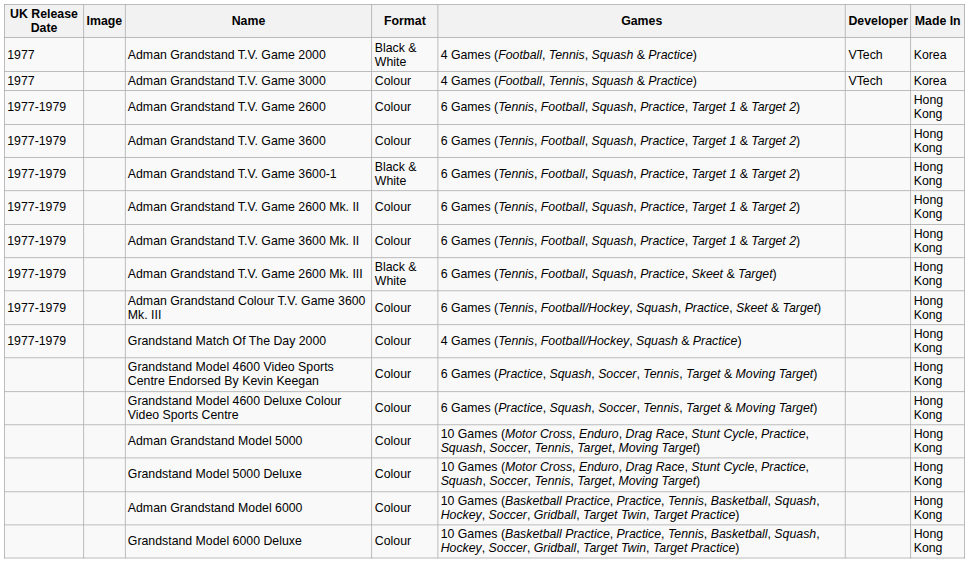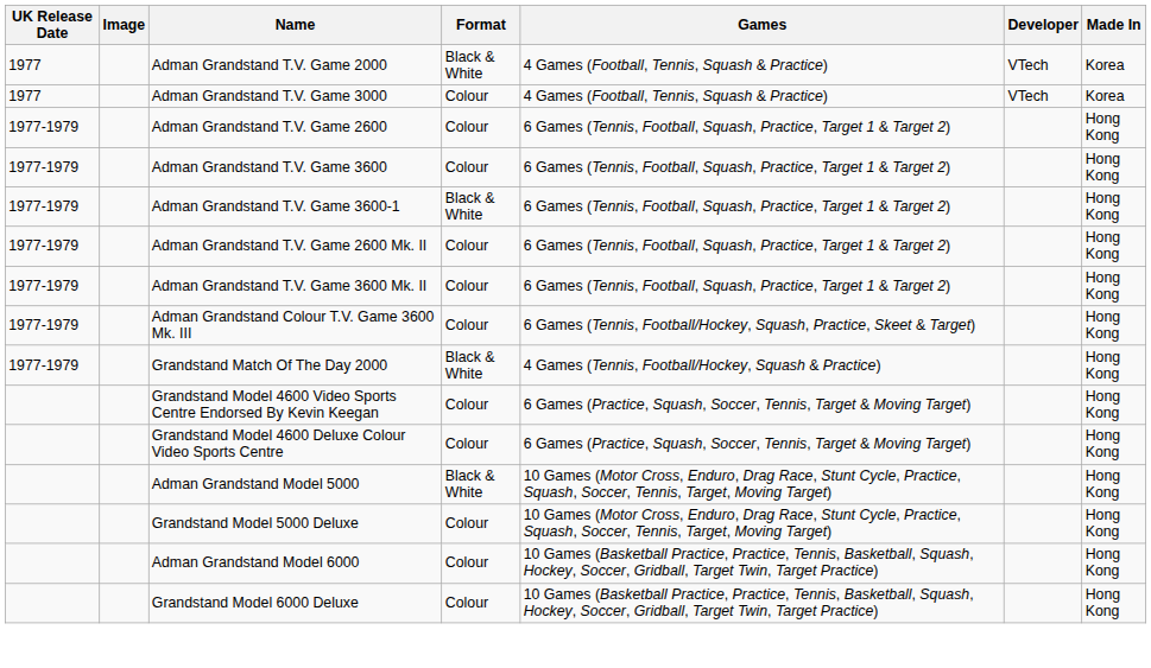 <table class="wikitable">
 <tr>
 <th>UK Release Date</th>
 <th>Image</th>
 <th>Name</th>
 <th>Format</th>
 <th>Games</th>
 <th>Developer</th>
 <th>Made In</th>
 </tr>
 <tr>
 <td>1977</td>
 <td></td>
 <td>Adman Grandstand T.V. Game 2000</td>
 <td>Black & White</td>
 <td>4 Games (<em>Football</em>, <em>Tennis</em>, <em>Squash</em> & <em>Practice</em>)</td>
 <td>VTech</td>
 <td>Korea</td>
 </tr>
 <tr>
 <td>1977</td>
 <td></td>
 <td>Adman Grandstand T.V. Game 3000</td>
 <td>Colour</td>
 <td>4 Games (<em>Football</em>, <em>Tennis</em>, <em>Squash</em> & <em>Practice</em>)</td>
 <td>VTech</td>
 <td>Korea</td>
 </tr>
 <tr>
 <td>1977-1979</td>
 <td></td>
 <td>Adman Grandstand T.V. Game 2600</td>
 <td>Colour</td>
 <td>6 Games (<em>Tennis</em>, <em>Football</em>, <em>Squash</em>, <em>Practice</em>, <em>Target 1</em> & <em>Target 2</em>)</td>
 <td></td>
 <td>Hong Kong</td>
 </tr>
 <tr>
 <td>1977-1979</td>
 <td></td>
 <td>Adman Grandstand T.V. Game 3600</td>
 <td>Colour</td>
 <td>6 Games (<em>Tennis</em>, <em>Football</em>, <em>Squash</em>, <em>Practice</em>, <em>Target 1</em> & <em>Target 2</em>)</td>
 <td></td>
 <td>Hong Kong</td>
 </tr>
 <tr>
 <td>1977-1979</td>
 <td></td>
 <td>Adman Grandstand T.V. Game 3600-1</td>
 <td>Black & White</td>
 <td>6 Games (<em>Tennis</em>, <em>Football</em>, <em>Squash</em>, <em>Practice</em>, <em>Target 1</em> & <em>Target 2</em>)</td>
 <td></td>
 <td>Hong Kong</td>
 </tr>
 <tr>
 <td>1977-1979</td>
 <td></td>
 <td>Adman Grandstand T.V. Game 2600 Mk. II</td>
 <td>Colour</td>
 <td>6 Games (<em>Tennis</em>, <em>Football</em>, <em>Squash</em>, <em>Practice</em>, <em>Target 1</em> & <em>Target 2</em>)</td>
 <td></td>
 <td>Hong Kong</td>
 </tr>
 <tr>
 <td>1977-1979</td>
 <td></td>
 <td>Adman Grandstand T.V. Game 3600 Mk. II</td>
 <td>Colour</td>
 <td>6 Games (<em>Tennis</em>, <em>Football</em>, <em>Squash</em>, <em>Practice</em>, <em>Target 1</em> & <em>Target 2</em>)</td>
 <td></td>
 <td>Hong Kong</td>
 </tr>
 <tr>
 <td>1977-1979</td>
 <td></td>
-<td>Adman Grandstand T.V. Game 2600 Mk. III</td>
-<td>Black & White</td>
-<td>6 Games (<em>Tennis</em>, <em>Football</em>, <em>Squash</em>, <em>Practice</em>, <em>Skeet</em> & <em>Target</em>)</td>
-<td></td>
-<td>Hong Kong</td>
-</tr>
-<tr>
-<td>1977-1979</td>
-<td></td>
 <td>Adman Grandstand Colour T.V. Game 3600 Mk. III</td>
 <td>Colour</td>
 <td>6 Games (<em>Tennis</em>, <em>Football/Hockey</em>, <em>Squash</em>, <em>Practice</em>, <em>Skeet</em> & <em>Target</em>)</td>
 <td></td>
 <td>Hong Kong</td>
 </tr>
 <tr>
 <td>1977-1979</td>
 <td></td>
 <td>Grandstand Match Of The Day 2000</td>
-<td>Colour</td>
+<td>Black & White</td>
 <td>4 Games (<em>Tennis</em>, <em>Football/Hockey</em>, <em>Squash</em> & <em>Practice</em>)</td>
 <td></td>
 <td>Hong Kong</td>
 </tr>
 <tr>
 <td></td>
 <td></td>
 <td>Grandstand Model 4600 Video Sports Centre Endorsed By Kevin Keegan</td>
 <td>Colour</td>
 <td>6 Games (<em>Practice</em>, <em>Squash</em>, <em>Soccer</em>, <em>Tennis</em>, <em>Target</em> & <em>Moving Target</em>)</td>
 <td></td>
 <td>Hong Kong</td>
 </tr>
 <tr>
 <td></td>
 <td></td>
 <td>Grandstand Model 4600 Deluxe Colour Video Sports Centre</td>
 <td>Colour</td>
 <td>6 Games (<em>Practice</em>, <em>Squash</em>, <em>Soccer</em>, <em>Tennis</em>, <em>Target</em> & <em>Moving Target</em>)</td>
 <td></td>
 <td>Hong Kong</td>
 </tr>
 <tr>
 <td></td>
 <td></td>
 <td>Adman Grandstand Model 5000</td>
-<td>Colour</td>
+<td>Black & White</td>
 <td>10 Games (<em>Motor Cross</em>, <em>Enduro</em>, <em>Drag Race</em>, <em>Stunt Cycle</em>, <em>Practice</em>, <em>Squash</em>, <em>Soccer</em>, <em>Tennis</em>, <em>Target</em>, <em>Moving Target</em>)</td>
 <td></td>
 <td>Hong Kong</td>
 </tr>
 <tr>
 <td></td>
 <td></td>
 <td>Grandstand Model 5000 Deluxe</td>
 <td>Colour</td>
 <td>10 Games (<em>Motor Cross</em>, <em>Enduro</em>, <em>Drag Race</em>, <em>Stunt Cycle</em>, <em>Practice</em>, <em>Squash</em>, <em>Soccer</em>, <em>Tennis</em>, <em>Target</em>, <em>Moving Target</em>)</td>
 <td></td>
 <td>Hong Kong</td>
 </tr>
 <tr>
 <td></td>
 <td></td>
 <td>Adman Grandstand Model 6000</td>
 <td>Colour</td>
 <td>10 Games (<em>Basketball Practice</em>, <em>Practice</em>, <em>Tennis</em>, <em>Basketball</em>, <em>Squash</em>, <em>Hockey</em>, <em>Soccer</em>, <em>Gridball</em>, <em>Target Twin</em>, <em>Target Practice</em>)</td>
 <td></td>
 <td>Hong Kong</td>
 </tr>
 <tr>
 <td></td>
 <td></td>
 <td>Grandstand Model 6000 Deluxe</td>
 <td>Colour</td>
 <td>10 Games (<em>Basketball Practice</em>, <em>Practice</em>, <em>Tennis</em>, <em>Basketball</em>, <em>Squash</em>, <em>Hockey</em>, <em>Soccer</em>, <em>Gridball</em>, <em>Target Twin</em>, <em>Target Practice</em>)</td>
 <td></td>
 <td>Hong Kong</td>
 </tr>
 </table>
